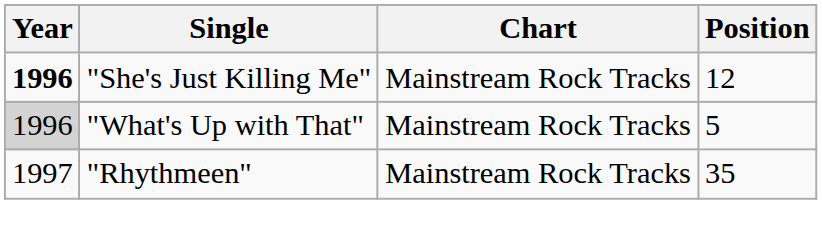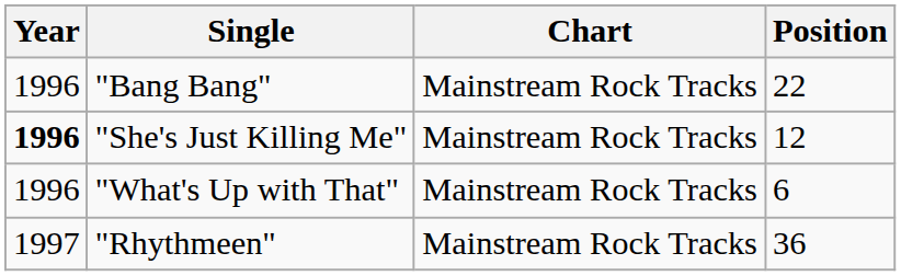 <table class="wikitable">
 <tr>
 <th align="left">Year</th>
 <th align="left">Single</th>
 <th align="left">Chart</th>
 <th align="left">Position</th>
 </tr>
 <tr>
+<td align="left">1996</td>
+<td align="left">"Bang Bang"</td>
+<td align="left">Mainstream Rock Tracks</td>
+<td align="left">22</td>
+</tr>
+<tr>
 <td align="left"><strong>1996</strong></td>
 <td align="left">"She's Just Killing Me"</td>
 <td align="left">Mainstream Rock Tracks</td>
 <td align="left">12</td>
 </tr>
 <tr>
-<td align="left" style="background: lightgrey;">1996</td>
+<td align="left">1996</td>
 <td align="left">"What's Up with That"</td>
 <td align="left">Mainstream Rock Tracks</td>
-<td align="left">5</td>
+<td align="left">6</td>
 </tr>
 <tr>
 <td align="left">1997</td>
 <td align="left">"Rhythmeen"</td>
 <td align="left">Mainstream Rock Tracks</td>
-<td align="left">35</td>
+<td align="left">36</td>
 </tr>
 </table>
